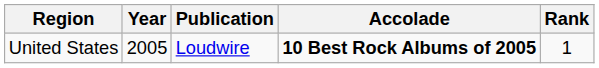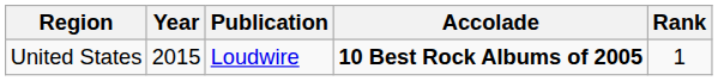 <table class="wikitable">
 <tr>
 <th>Region</th>
 <th>Year</th>
 <th>Publication</th>
 <th>Accolade</th>
 <th>Rank</th>
 </tr>
 <tr>
 <td>United States</td>
-<td>2005</td>
+<td>2015</td>
 <td><a href='#'>Loudwire</a></td>
 <td><strong>10 Best Rock Albums of 2005</strong></td>
 <td align="center">1</td>
 </tr>
 </table>
